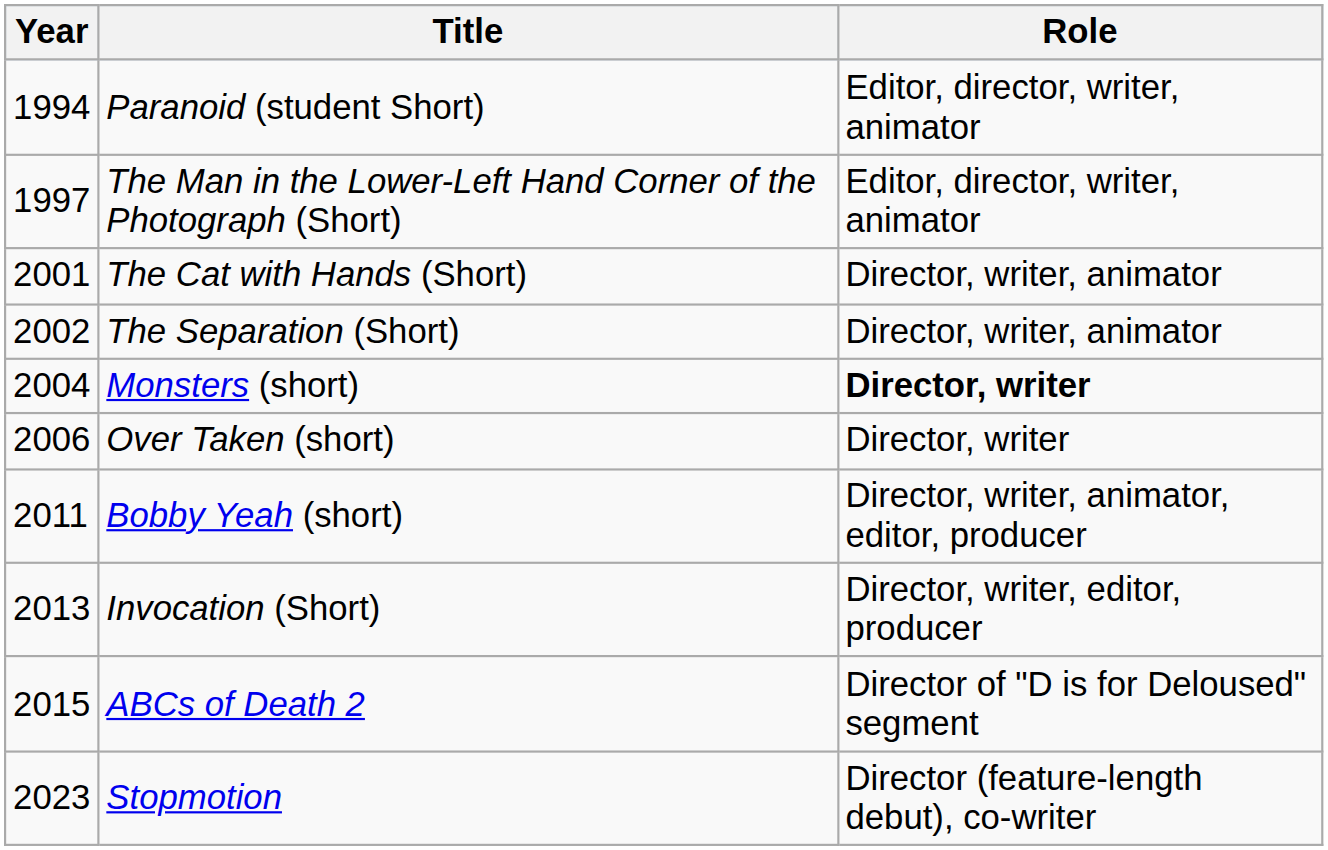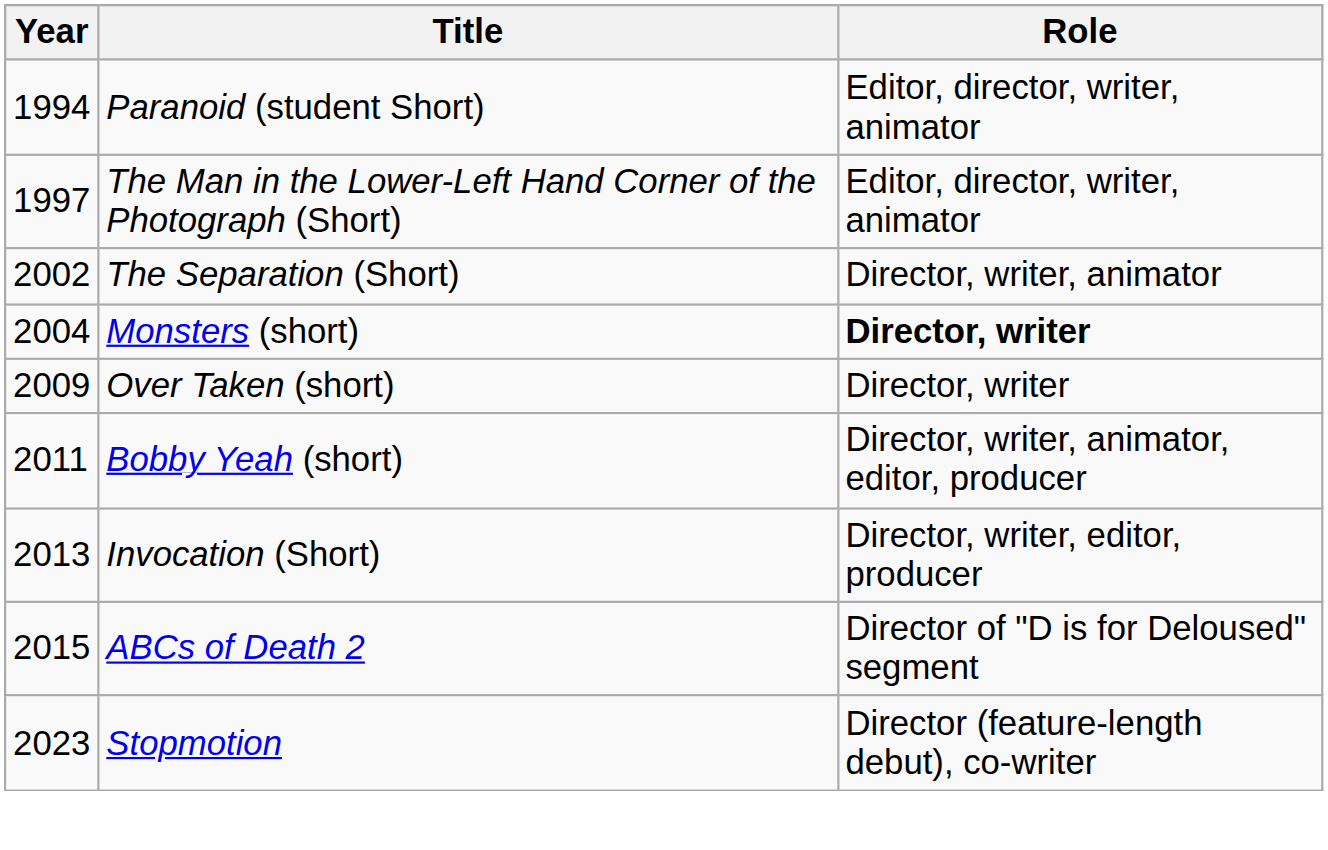 <table class="wikitable">
 <tr style="background:#b0c4de; text-align:center;">
 <th>Year</th>
 <th>Title</th>
 <th>Role</th>
 </tr>
 <tr>
 <td>1994</td>
 <td><em>Paranoid</em> (student Short)</td>
 <td>Editor, director, writer, animator</td>
 </tr>
 <tr>
 <td>1997</td>
 <td><em>The Man in the Lower-Left Hand Corner of the Photograph</em> (Short)</td>
 <td>Editor, director, writer, animator</td>
 </tr>
 <tr>
-<td>2001</td>
-<td><em>The Cat with Hands</em> (Short)</td>
-<td>Director, writer, animator</td>
-</tr>
-<tr>
 <td>2002</td>
 <td><em>The Separation</em> (Short)</td>
 <td>Director, writer, animator</td>
 </tr>
 <tr>
 <td>2004</td>
 <td><em><a href='#'>Monsters</a></em> (short)</td>
 <td><strong>Director, writer</strong></td>
 </tr>
 <tr>
-<td>2006</td>
+<td>2009</td>
 <td><em>Over Taken</em> (short)</td>
 <td>Director, writer</td>
 </tr>
 <tr>
 <td>2011</td>
 <td><em><a href='#'>Bobby Yeah</a></em> (short)</td>
 <td>Director, writer, animator, editor, producer</td>
 </tr>
 <tr>
 <td>2013</td>
 <td><em>Invocation</em> (Short)</td>
 <td>Director, writer, editor, producer</td>
 </tr>
 <tr>
 <td>2015</td>
 <td><em><a href='#'>ABCs of Death 2</a></em></td>
 <td>Director of "D is for Deloused" segment</td>
 </tr>
 <tr>
 <td>2023</td>
 <td><a href='#'><em>Stopmotion</em></a></td>
 <td>Director (feature-length debut), co-writer</td>
 </tr>
 </table>
